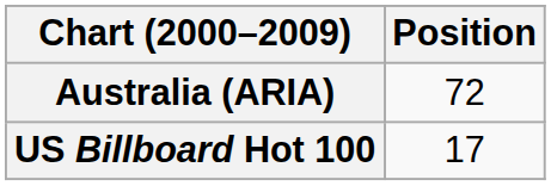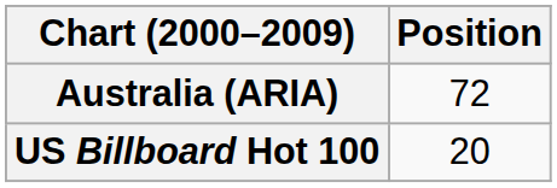 <table class="wikitable sortable plainrowheaders" style="text-align:center">
 <tr>
 <th scope="col">Chart (2000–2009)</th>
 <th scope="col">Position</th>
 </tr>
 <tr>
 <th scope="row">Australia (ARIA)</th>
 <td>72</td>
 </tr>
 <tr>
 <th scope="row">US <em>Billboard</em> Hot 100</th>
-<td>17</td>
+<td>20</td>
 </tr>
 </table>
